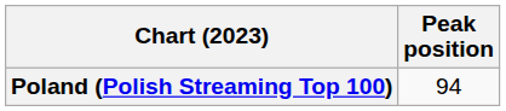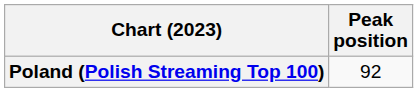 <table class="wikitable sortable plainrowheaders" style="text-align:center">
 <tr>
 <th scope="col">Chart (2023)</th>
 <th scope="col">Peak<br>position</th>
 </tr>
 <tr>
 <th scope="row">Poland (<a href='#'>Polish Streaming Top 100</a>)</th>
-<td>94</td>
+<td>92</td>
 </tr>
 </table>
